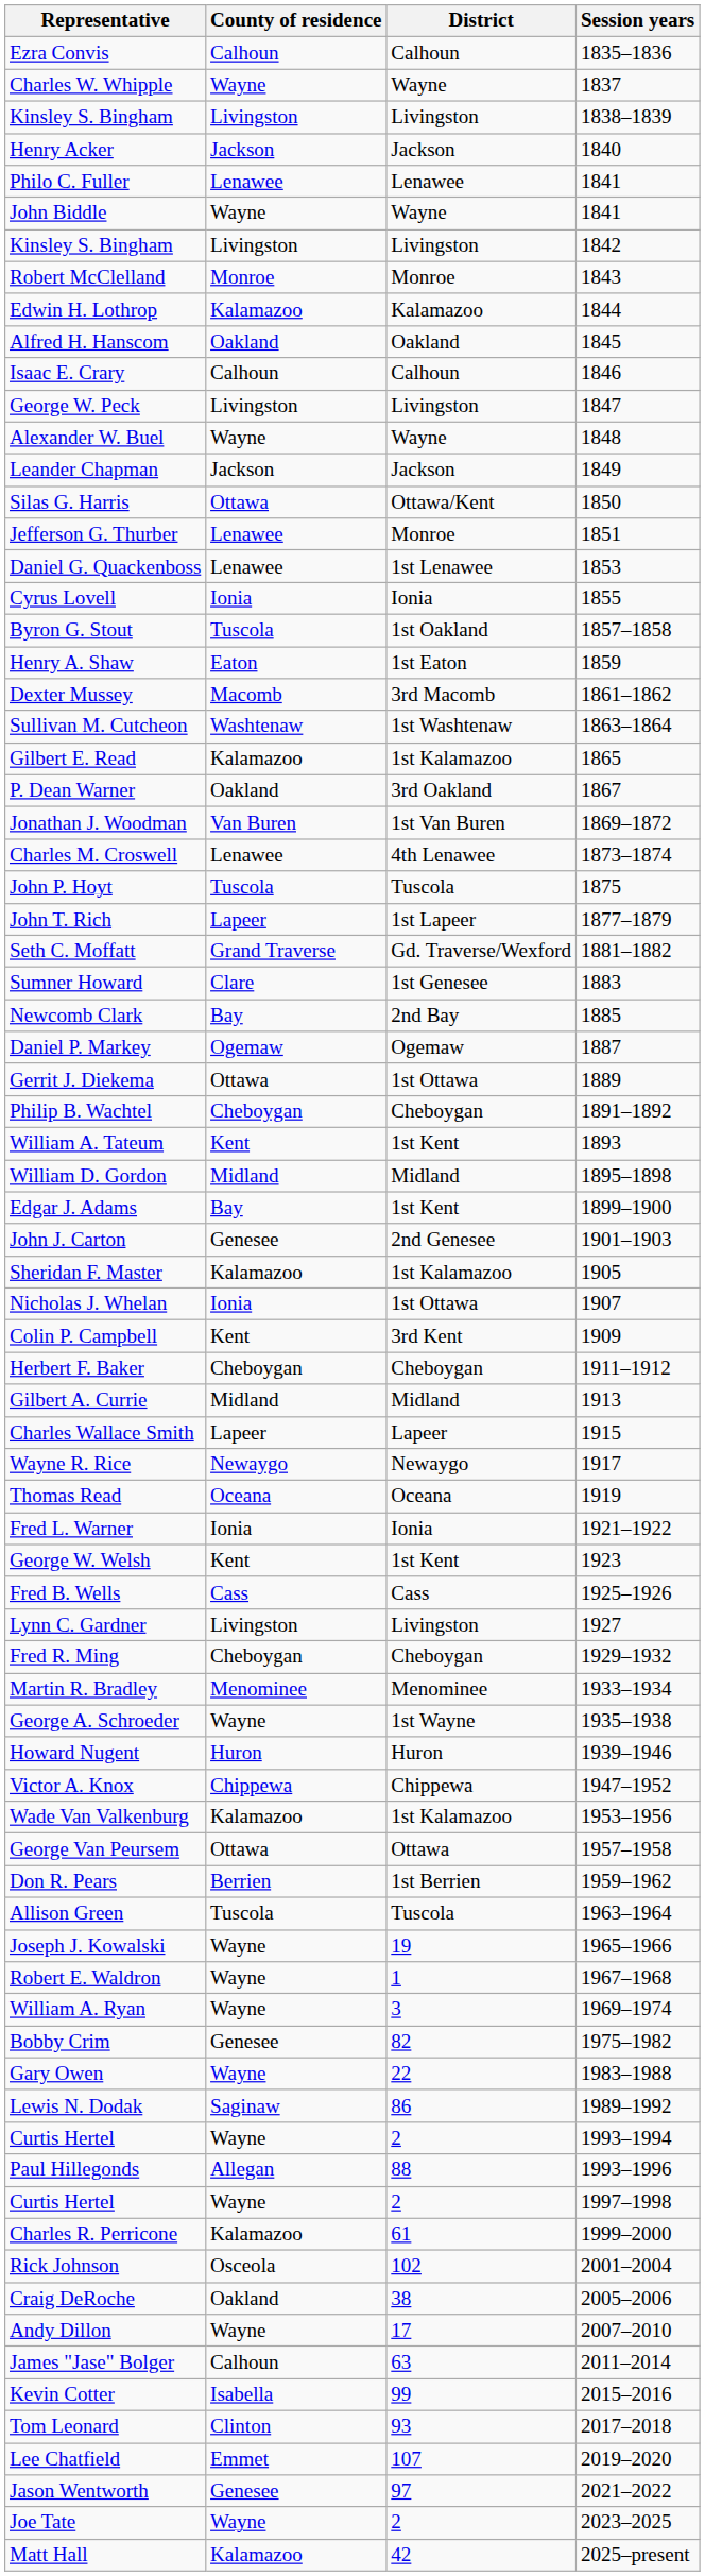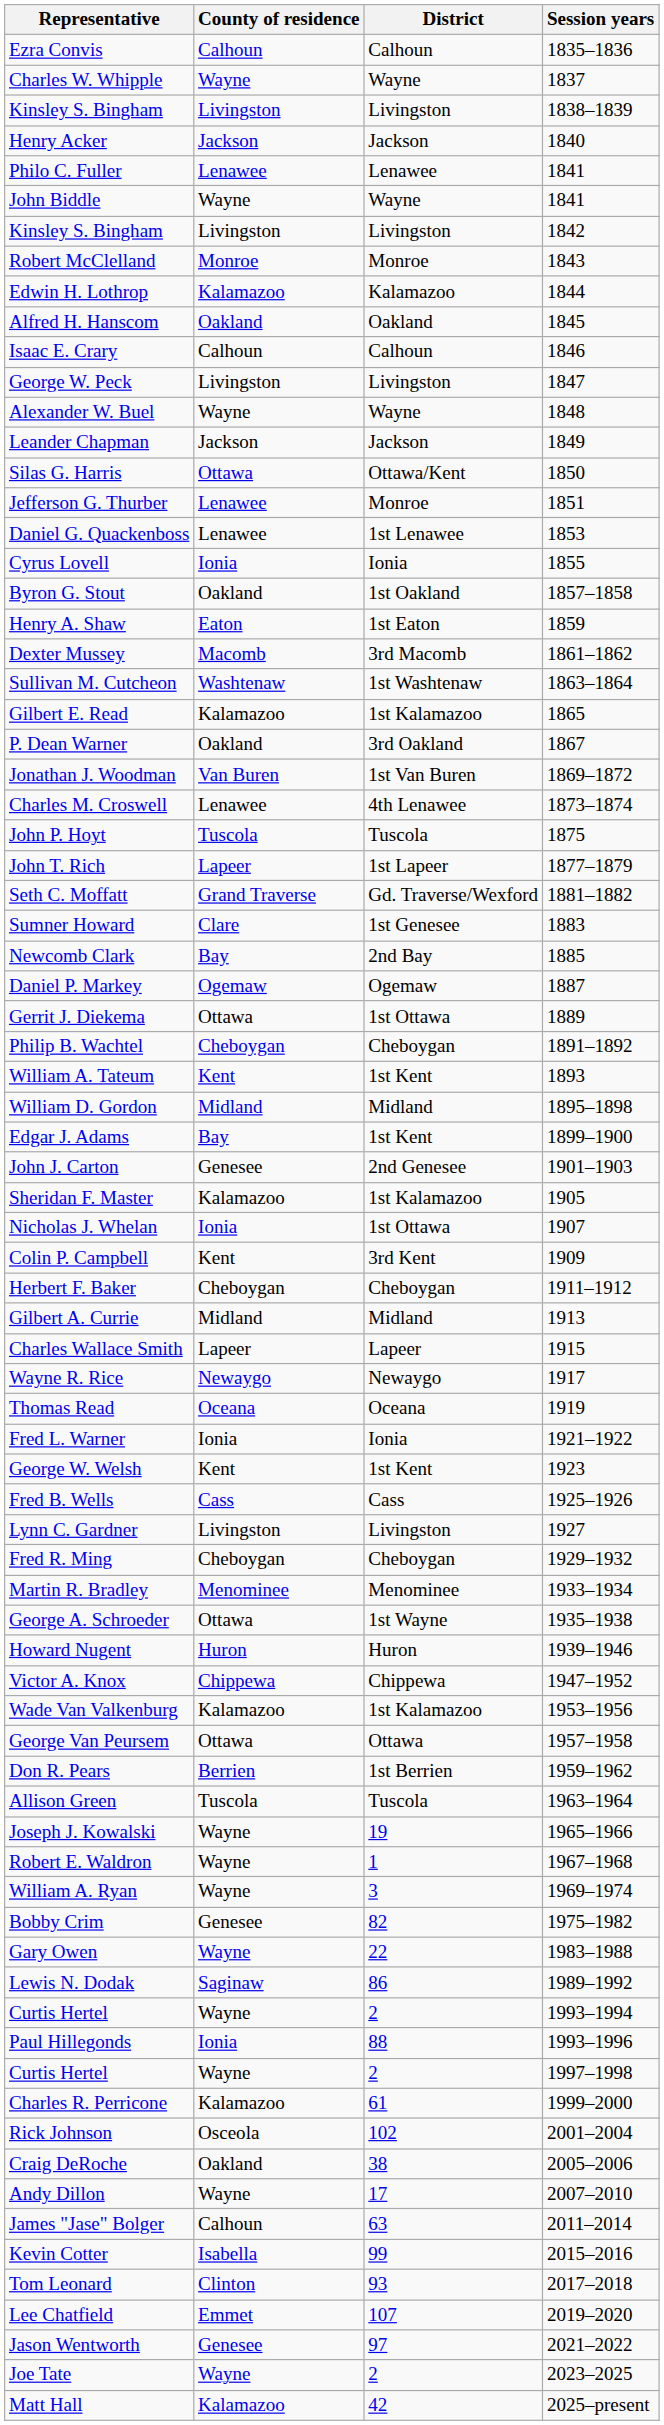 <table class="wikitable">
 <tr>
 <th>Representative</th>
 <th>County of residence</th>
 <th>District</th>
 <th>Session years</th>
 </tr>
 <tr>
 <td><a href='#'>Ezra Convis</a></td>
 <td><a href='#'>Calhoun</a></td>
 <td>Calhoun</td>
 <td>1835–1836</td>
 </tr>
 <tr>
 <td><a href='#'>Charles W. Whipple</a></td>
 <td><a href='#'>Wayne</a></td>
 <td>Wayne</td>
 <td>1837</td>
 </tr>
 <tr>
 <td><a href='#'>Kinsley S. Bingham</a></td>
 <td><a href='#'>Livingston</a></td>
 <td>Livingston</td>
 <td>1838–1839</td>
 </tr>
 <tr>
 <td><a href='#'>Henry Acker</a></td>
 <td><a href='#'>Jackson</a></td>
 <td>Jackson</td>
 <td>1840</td>
 </tr>
 <tr>
 <td><a href='#'>Philo C. Fuller</a></td>
 <td><a href='#'>Lenawee</a></td>
 <td>Lenawee</td>
 <td>1841</td>
 </tr>
 <tr>
 <td><a href='#'>John Biddle</a></td>
 <td>Wayne</td>
 <td>Wayne</td>
 <td>1841</td>
 </tr>
 <tr>
 <td><a href='#'>Kinsley S. Bingham</a></td>
 <td>Livingston</td>
 <td>Livingston</td>
 <td>1842</td>
 </tr>
 <tr>
 <td><a href='#'>Robert McClelland</a></td>
 <td><a href='#'>Monroe</a></td>
 <td>Monroe</td>
 <td>1843</td>
 </tr>
 <tr>
 <td><a href='#'>Edwin H. Lothrop</a></td>
 <td><a href='#'>Kalamazoo</a></td>
 <td>Kalamazoo</td>
 <td>1844</td>
 </tr>
 <tr>
 <td><a href='#'>Alfred H. Hanscom</a></td>
 <td><a href='#'>Oakland</a></td>
 <td>Oakland</td>
 <td>1845</td>
 </tr>
 <tr>
 <td><a href='#'>Isaac E. Crary</a></td>
 <td>Calhoun</td>
 <td>Calhoun</td>
 <td>1846</td>
 </tr>
 <tr>
 <td><a href='#'>George W. Peck</a></td>
 <td>Livingston</td>
 <td>Livingston</td>
 <td>1847</td>
 </tr>
 <tr>
 <td><a href='#'>Alexander W. Buel</a></td>
 <td>Wayne</td>
 <td>Wayne</td>
 <td>1848</td>
 </tr>
 <tr>
 <td><a href='#'>Leander Chapman</a></td>
 <td>Jackson</td>
 <td>Jackson</td>
 <td>1849</td>
 </tr>
 <tr>
 <td><a href='#'>Silas G. Harris</a></td>
 <td><a href='#'>Ottawa</a></td>
 <td>Ottawa/Kent</td>
 <td>1850</td>
 </tr>
 <tr>
 <td><a href='#'>Jefferson G. Thurber</a></td>
 <td><a href='#'>Lenawee</a></td>
 <td>Monroe</td>
 <td>1851</td>
 </tr>
 <tr>
 <td><a href='#'>Daniel G. Quackenboss</a></td>
 <td>Lenawee</td>
 <td>1st Lenawee</td>
 <td>1853</td>
 </tr>
 <tr>
 <td><a href='#'>Cyrus Lovell</a></td>
 <td><a href='#'>Ionia</a></td>
 <td>Ionia</td>
 <td>1855</td>
 </tr>
 <tr>
 <td><a href='#'>Byron G. Stout</a></td>
-<td><a href='#'>Tuscola</a></td>
+<td>Oakland</td>
 <td>1st Oakland</td>
 <td>1857–1858</td>
 </tr>
 <tr>
 <td><a href='#'>Henry A. Shaw</a></td>
 <td><a href='#'>Eaton</a></td>
 <td>1st Eaton</td>
 <td>1859</td>
 </tr>
 <tr>
 <td><a href='#'>Dexter Mussey</a></td>
 <td><a href='#'>Macomb</a></td>
 <td>3rd Macomb</td>
 <td>1861–1862</td>
 </tr>
 <tr>
 <td><a href='#'>Sullivan M. Cutcheon</a></td>
 <td><a href='#'>Washtenaw</a></td>
 <td>1st Washtenaw</td>
 <td>1863–1864</td>
 </tr>
 <tr>
 <td><a href='#'>Gilbert E. Read</a></td>
 <td>Kalamazoo</td>
 <td>1st Kalamazoo</td>
 <td>1865</td>
 </tr>
 <tr>
 <td><a href='#'>P. Dean Warner</a></td>
 <td>Oakland</td>
 <td>3rd Oakland</td>
 <td>1867</td>
 </tr>
 <tr>
 <td><a href='#'>Jonathan J. Woodman</a></td>
 <td><a href='#'>Van Buren</a></td>
 <td>1st Van Buren</td>
 <td>1869–1872</td>
 </tr>
 <tr>
 <td><a href='#'>Charles M. Croswell</a></td>
 <td>Lenawee</td>
 <td>4th Lenawee</td>
 <td>1873–1874</td>
 </tr>
 <tr>
 <td><a href='#'>John P. Hoyt</a></td>
 <td><a href='#'>Tuscola</a></td>
 <td>Tuscola</td>
 <td>1875</td>
 </tr>
 <tr>
 <td><a href='#'>John T. Rich</a></td>
 <td><a href='#'>Lapeer</a></td>
 <td>1st Lapeer</td>
 <td>1877–1879</td>
 </tr>
 <tr>
 <td><a href='#'>Seth C. Moffatt</a></td>
 <td><a href='#'>Grand Traverse</a></td>
 <td>Gd. Traverse/Wexford</td>
 <td>1881–1882</td>
 </tr>
 <tr>
 <td><a href='#'>Sumner Howard</a></td>
 <td><a href='#'>Clare</a></td>
 <td>1st Genesee</td>
 <td>1883</td>
 </tr>
 <tr>
 <td><a href='#'>Newcomb Clark</a></td>
 <td><a href='#'>Bay</a></td>
 <td>2nd Bay</td>
 <td>1885</td>
 </tr>
 <tr>
 <td><a href='#'>Daniel P. Markey</a></td>
 <td><a href='#'>Ogemaw</a></td>
 <td>Ogemaw</td>
 <td>1887</td>
 </tr>
 <tr>
 <td><a href='#'>Gerrit J. Diekema</a></td>
 <td>Ottawa</td>
 <td>1st Ottawa</td>
 <td>1889</td>
 </tr>
 <tr>
 <td><a href='#'>Philip B. Wachtel</a></td>
 <td><a href='#'>Cheboygan</a></td>
 <td>Cheboygan</td>
 <td>1891–1892</td>
 </tr>
 <tr>
 <td><a href='#'>William A. Tateum</a></td>
 <td><a href='#'>Kent</a></td>
 <td>1st Kent</td>
 <td>1893</td>
 </tr>
 <tr>
 <td><a href='#'>William D. Gordon</a></td>
 <td><a href='#'>Midland</a></td>
 <td>Midland</td>
 <td>1895–1898</td>
 </tr>
 <tr>
 <td><a href='#'>Edgar J. Adams</a></td>
 <td><a href='#'>Bay</a></td>
 <td>1st Kent</td>
 <td>1899–1900</td>
 </tr>
 <tr>
 <td><a href='#'>John J. Carton</a></td>
 <td>Genesee</td>
 <td>2nd Genesee</td>
 <td>1901–1903</td>
 </tr>
 <tr>
 <td><a href='#'>Sheridan F. Master</a></td>
 <td>Kalamazoo</td>
 <td>1st Kalamazoo</td>
 <td>1905</td>
 </tr>
 <tr>
 <td><a href='#'>Nicholas J. Whelan</a></td>
 <td><a href='#'>Ionia</a></td>
 <td>1st Ottawa</td>
 <td>1907</td>
 </tr>
 <tr>
 <td><a href='#'>Colin P. Campbell</a></td>
 <td>Kent</td>
 <td>3rd Kent</td>
 <td>1909</td>
 </tr>
 <tr>
 <td><a href='#'>Herbert F. Baker</a></td>
 <td>Cheboygan</td>
 <td>Cheboygan</td>
 <td>1911–1912</td>
 </tr>
 <tr>
 <td><a href='#'>Gilbert A. Currie</a></td>
 <td>Midland</td>
 <td>Midland</td>
 <td>1913</td>
 </tr>
 <tr>
 <td><a href='#'>Charles Wallace Smith</a></td>
 <td>Lapeer</td>
 <td>Lapeer</td>
 <td>1915</td>
 </tr>
 <tr>
 <td><a href='#'>Wayne R. Rice</a></td>
 <td><a href='#'>Newaygo</a></td>
 <td>Newaygo</td>
 <td>1917</td>
 </tr>
 <tr>
 <td><a href='#'>Thomas Read</a></td>
 <td><a href='#'>Oceana</a></td>
 <td>Oceana</td>
 <td>1919</td>
 </tr>
 <tr>
 <td><a href='#'>Fred L. Warner</a></td>
 <td>Ionia</td>
 <td>Ionia</td>
 <td>1921–1922</td>
 </tr>
 <tr>
 <td><a href='#'>George W. Welsh</a></td>
 <td>Kent</td>
 <td>1st Kent</td>
 <td>1923</td>
 </tr>
 <tr>
 <td><a href='#'>Fred B. Wells</a></td>
 <td><a href='#'>Cass</a></td>
 <td>Cass</td>
 <td>1925–1926</td>
 </tr>
 <tr>
 <td><a href='#'>Lynn C. Gardner</a></td>
 <td>Livingston</td>
 <td>Livingston</td>
 <td>1927</td>
 </tr>
 <tr>
 <td><a href='#'>Fred R. Ming</a></td>
 <td>Cheboygan</td>
 <td>Cheboygan</td>
 <td>1929–1932</td>
 </tr>
 <tr>
 <td><a href='#'>Martin R. Bradley</a></td>
 <td><a href='#'>Menominee</a></td>
 <td>Menominee</td>
 <td>1933–1934</td>
 </tr>
 <tr>
 <td><a href='#'>George A. Schroeder</a></td>
-<td>Wayne</td>
+<td>Ottawa</td>
 <td>1st Wayne</td>
 <td>1935–1938</td>
 </tr>
 <tr>
 <td><a href='#'>Howard Nugent</a></td>
 <td><a href='#'>Huron</a></td>
 <td>Huron</td>
 <td>1939–1946</td>
 </tr>
 <tr>
 <td><a href='#'>Victor A. Knox</a></td>
 <td><a href='#'>Chippewa</a></td>
 <td>Chippewa</td>
 <td>1947–1952</td>
 </tr>
 <tr>
 <td><a href='#'>Wade Van Valkenburg</a></td>
 <td>Kalamazoo</td>
 <td>1st Kalamazoo</td>
 <td>1953–1956</td>
 </tr>
 <tr>
 <td><a href='#'>George Van Peursem</a></td>
 <td>Ottawa</td>
 <td>Ottawa</td>
 <td>1957–1958</td>
 </tr>
 <tr>
 <td><a href='#'>Don R. Pears</a></td>
 <td><a href='#'>Berrien</a></td>
 <td>1st Berrien</td>
 <td>1959–1962</td>
 </tr>
 <tr>
 <td><a href='#'>Allison Green</a></td>
 <td>Tuscola</td>
 <td>Tuscola</td>
 <td>1963–1964</td>
 </tr>
 <tr>
 <td><a href='#'>Joseph J. Kowalski</a></td>
 <td>Wayne</td>
 <td><a href='#'>19</a></td>
 <td>1965–1966</td>
 </tr>
 <tr>
 <td><a href='#'>Robert E. Waldron</a></td>
 <td>Wayne</td>
 <td><a href='#'>1</a></td>
 <td>1967–1968</td>
 </tr>
 <tr>
 <td><a href='#'>William A. Ryan</a></td>
 <td>Wayne</td>
 <td><a href='#'>3</a></td>
 <td>1969–1974</td>
 </tr>
 <tr>
 <td><a href='#'>Bobby Crim</a></td>
 <td>Genesee</td>
 <td><a href='#'>82</a></td>
 <td>1975–1982</td>
 </tr>
 <tr>
 <td><a href='#'>Gary Owen</a></td>
 <td><a href='#'>Wayne</a></td>
 <td><a href='#'>22</a></td>
 <td>1983–1988</td>
 </tr>
 <tr>
 <td><a href='#'>Lewis N. Dodak</a></td>
 <td><a href='#'>Saginaw</a></td>
 <td><a href='#'>86</a></td>
 <td>1989–1992</td>
 </tr>
 <tr>
 <td><a href='#'>Curtis Hertel</a></td>
 <td>Wayne</td>
 <td><a href='#'>2</a></td>
 <td>1993–1994</td>
 </tr>
 <tr>
 <td><a href='#'>Paul Hillegonds</a></td>
-<td><a href='#'>Allegan</a></td>
+<td><a href='#'>Ionia</a></td>
 <td><a href='#'>88</a></td>
 <td>1993–1996</td>
 </tr>
 <tr>
 <td><a href='#'>Curtis Hertel</a></td>
 <td>Wayne</td>
 <td><a href='#'>2</a></td>
 <td>1997–1998</td>
 </tr>
 <tr>
 <td><a href='#'>Charles R. Perricone</a></td>
 <td>Kalamazoo</td>
 <td><a href='#'>61</a></td>
 <td>1999–2000</td>
 </tr>
 <tr>
 <td><a href='#'>Rick Johnson</a></td>
 <td>Osceola</td>
 <td><a href='#'>102</a></td>
 <td>2001–2004</td>
 </tr>
 <tr>
 <td><a href='#'>Craig DeRoche</a></td>
 <td>Oakland</td>
 <td><a href='#'>38</a></td>
 <td>2005–2006</td>
 </tr>
 <tr>
 <td><a href='#'>Andy Dillon</a></td>
 <td>Wayne</td>
 <td><a href='#'>17</a></td>
 <td>2007–2010</td>
 </tr>
 <tr>
 <td><a href='#'>James "Jase" Bolger</a></td>
 <td>Calhoun</td>
 <td><a href='#'>63</a></td>
 <td>2011–2014</td>
 </tr>
 <tr>
 <td><a href='#'>Kevin Cotter</a></td>
 <td><a href='#'>Isabella</a></td>
 <td><a href='#'>99</a></td>
 <td>2015–2016</td>
 </tr>
 <tr>
 <td><a href='#'>Tom Leonard</a></td>
 <td><a href='#'>Clinton</a></td>
 <td><a href='#'>93</a></td>
 <td>2017–2018</td>
 </tr>
 <tr>
 <td><a href='#'>Lee Chatfield</a></td>
 <td><a href='#'>Emmet</a></td>
 <td><a href='#'>107</a></td>
 <td>2019–2020</td>
 </tr>
 <tr>
 <td><a href='#'>Jason Wentworth</a></td>
 <td><a href='#'>Genesee</a></td>
 <td><a href='#'>97</a></td>
 <td>2021–2022</td>
 </tr>
 <tr>
 <td><a href='#'>Joe Tate</a></td>
 <td><a href='#'>Wayne</a></td>
 <td><a href='#'>2</a></td>
 <td>2023–2025</td>
 </tr>
 <tr>
 <td><a href='#'>Matt Hall</a></td>
 <td><a href='#'>Kalamazoo</a></td>
 <td><a href='#'>42</a></td>
 <td>2025–present</td>
 </tr>
 </table>
